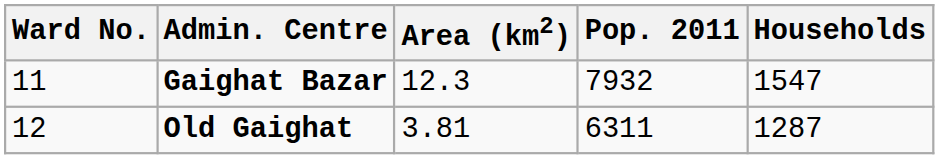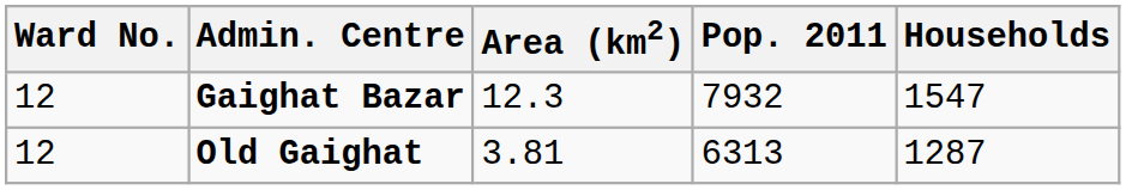 <table class="wikitable">
 <tr>
 <th>Ward No.</th>
 <th>Admin. Centre</th>
 <th>Area (km<sup>2</sup>)</th>
 <th>Pop. 2011</th>
 <th>Households</th>
 </tr>
 <tr>
-<td>11</td>
+<td>12</td>
 <td><strong>Gaighat Bazar</strong></td>
 <td>12.3</td>
 <td>7932</td>
 <td>1547</td>
 </tr>
 <tr>
 <td>12</td>
 <td><strong>Old Gaighat</strong></td>
 <td>3.81</td>
-<td>6311</td>
+<td>6313</td>
 <td>1287</td>
 </tr>
 </table>
